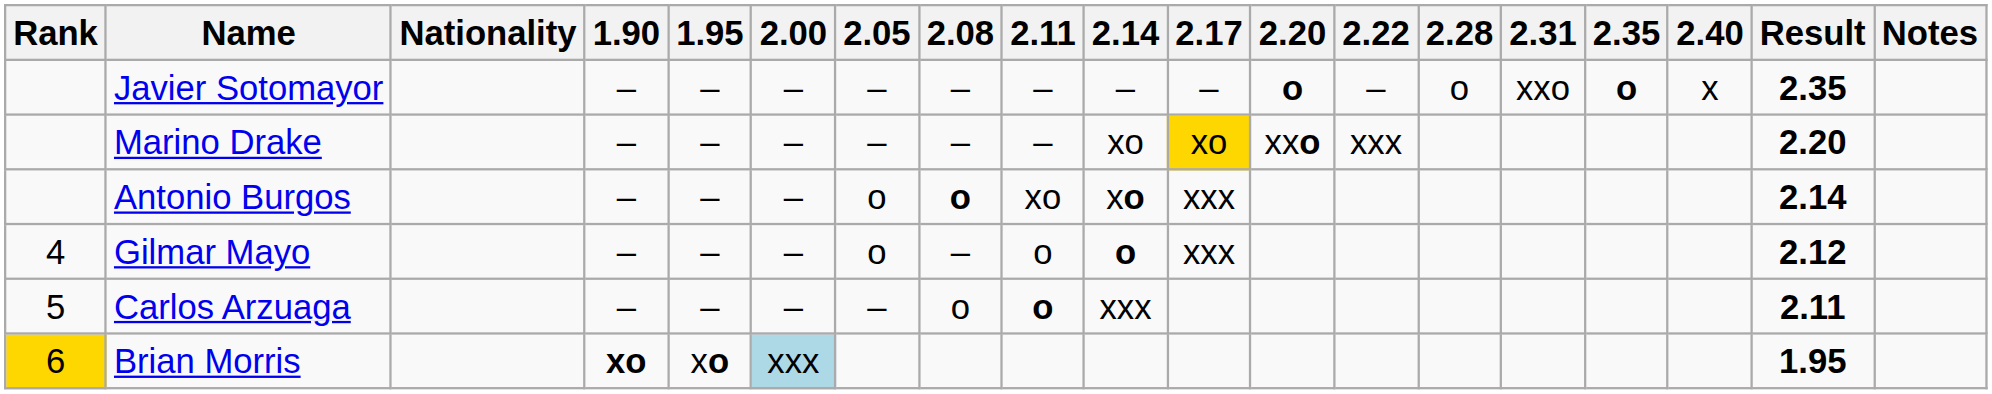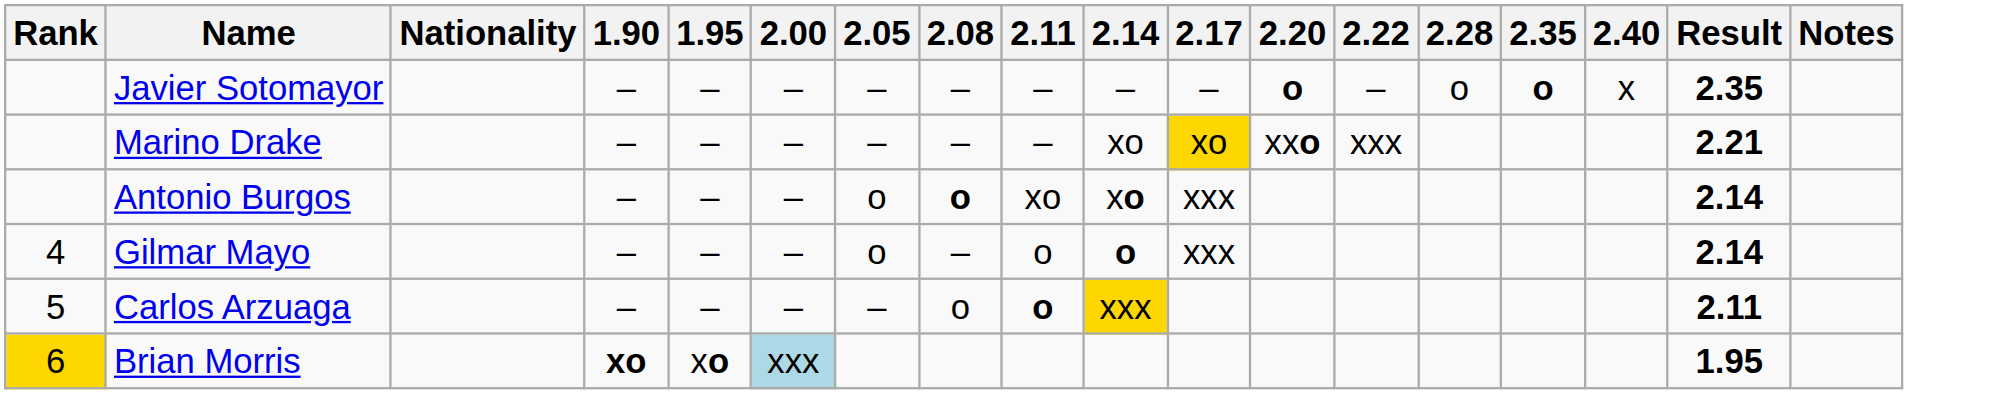 <table class="wikitable sortable" style="text-align:center;font-size:95%">
 <tr>
 <th>Rank</th>
 <th>Name</th>
 <th>Nationality</th>
 <th>1.90</th>
 <th>1.95</th>
 <th>2.00</th>
 <th>2.05</th>
 <th>2.08</th>
 <th>2.11</th>
 <th>2.14</th>
 <th>2.17</th>
 <th>2.20</th>
 <th>2.22</th>
 <th>2.28</th>
-<th>2.31</th>
 <th>2.35</th>
 <th>2.40</th>
 <th>Result</th>
 <th>Notes</th>
 </tr>
 <tr>
 <td></td>
 <td align=left><a href='#'>Javier Sotomayor</a></td>
 <td align=left></td>
 <td>–</td>
 <td>–</td>
 <td>–</td>
 <td>–</td>
 <td>–</td>
 <td>–</td>
 <td>–</td>
 <td>–</td>
 <td><strong>o</strong></td>
 <td>–</td>
 <td>o</td>
-<td>xxo</td>
 <td><strong>o</strong></td>
 <td>x</td>
 <td><strong>2.35</strong></td>
 <td></td>
 </tr>
 <tr>
 <td></td>
 <td align=left><a href='#'>Marino Drake</a></td>
 <td align=left></td>
 <td>–</td>
 <td>–</td>
 <td>–</td>
 <td>–</td>
 <td>–</td>
 <td>–</td>
 <td>xo</td>
 <td style="background: gold;">xo</td>
 <td>xx<strong>o</strong></td>
 <td>xxx</td>
 <td></td>
 <td></td>
 <td></td>
-<td></td>
-<td><strong>2.20</strong></td>
+<td><strong>2.21</strong></td>
 <td></td>
 </tr>
 <tr>
 <td></td>
 <td align=left><a href='#'>Antonio Burgos</a></td>
 <td align=left></td>
 <td>–</td>
 <td>–</td>
 <td>–</td>
 <td>o</td>
 <td><strong>o</strong></td>
 <td>xo</td>
 <td>x<strong>o</strong></td>
 <td>xxx</td>
-<td></td>
 <td></td>
 <td></td>
 <td></td>
 <td></td>
 <td></td>
 <td><strong>2.14</strong></td>
 <td></td>
 </tr>
 <tr>
 <td>4</td>
 <td align=left><a href='#'>Gilmar Mayo</a></td>
 <td align=left></td>
 <td>–</td>
 <td>–</td>
 <td>–</td>
 <td>o</td>
 <td>–</td>
 <td>o</td>
 <td><strong>o</strong></td>
 <td>xxx</td>
 <td></td>
 <td></td>
 <td></td>
 <td></td>
 <td></td>
-<td></td>
-<td><strong>2.12</strong></td>
+<td><strong>2.14</strong></td>
 <td></td>
 </tr>
 <tr>
 <td>5</td>
 <td align=left><a href='#'>Carlos Arzuaga</a></td>
 <td align=left></td>
 <td>–</td>
 <td>–</td>
 <td>–</td>
 <td>–</td>
 <td>o</td>
 <td><strong>o</strong></td>
-<td>xxx</td>
-<td></td>
+<td style="background: gold;">xxx</td>
 <td></td>
 <td></td>
 <td></td>
 <td></td>
 <td></td>
 <td></td>
 <td><strong>2.11</strong></td>
 <td></td>
 </tr>
 <tr>
 <td style="background: gold;">6</td>
 <td align=left><a href='#'>Brian Morris</a></td>
 <td align=left></td>
 <td><strong>xo</strong></td>
 <td>x<strong>o</strong></td>
 <td style="background: lightblue;">xxx</td>
 <td></td>
 <td></td>
 <td></td>
 <td></td>
 <td></td>
 <td></td>
 <td></td>
 <td></td>
 <td></td>
 <td></td>
-<td></td>
 <td><strong>1.95</strong></td>
 <td></td>
 </tr>
 </table>
